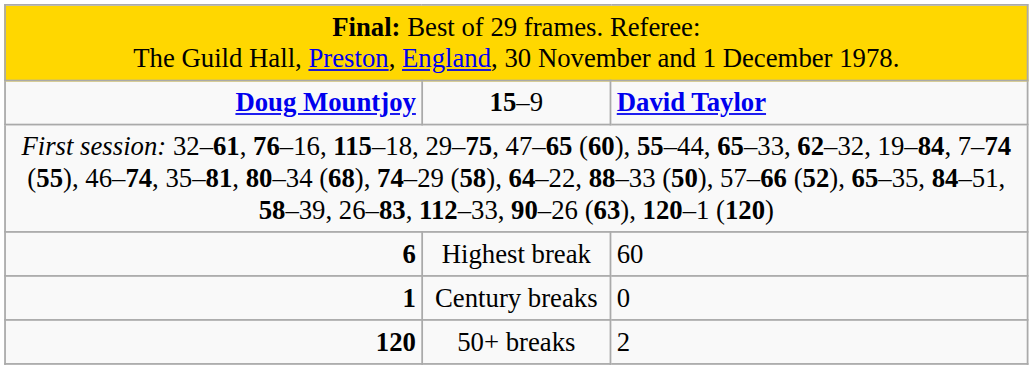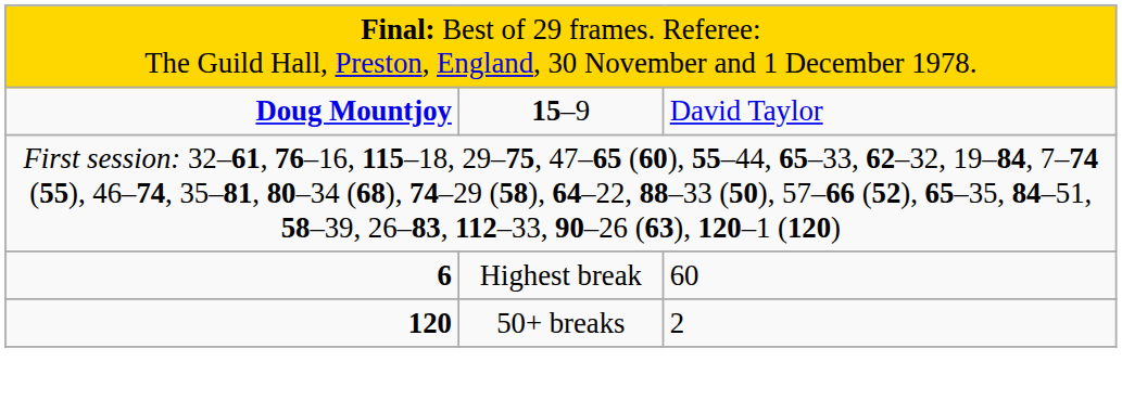 <table class="wikitable" style="font-size: 95%; margin: 1em auto 1em auto;">
 <tr>
 <td colspan="3" align="center" bgcolor="#ffd700"><strong>Final:</strong> Best of 29 frames. Referee: <br>The Guild Hall, <a href='#'>Preston</a>, <a href='#'>England</a>, 30 November and 1 December 1978.</td>
 </tr>
 <tr>
 <td width="230" align="right"><strong><a href='#'>Doug Mountjoy</a></strong><br></td>
 <td width="100" align="center"><strong>15</strong>–9</td>
-<td width="230"><strong><a href='#'>David Taylor</a><br></strong></td>
+<td width="230"><a href='#'>David Taylor</a><br></td>
 </tr>
 <tr>
 <td colspan="3" align="center" style="font-size: 100%"><em>First session:</em> 32–<strong>61</strong>, <strong>76</strong>–16, <strong>115</strong>–18, 29–<strong>75</strong>, 47–<strong>65</strong> (<strong>60</strong>), <strong>55</strong>–44, <strong>65</strong>–33, <strong>62</strong>–32, 19–<strong>84</strong>, 7–<strong>74</strong> (<strong>55</strong>), 46–<strong>74</strong>, 35–<strong>81</strong>, <strong>80</strong>–34 (<strong>68</strong>), <strong>74</strong>–29 (<strong>58</strong>), <strong>64</strong>–22, <strong>88</strong>–33 (<strong>50</strong>), 57–<strong>66</strong> (<strong>52</strong>), <strong>65</strong>–35, <strong>84</strong>–51, <strong>58</strong>–39, 26–<strong>83</strong>, <strong>112</strong>–33, <strong>90</strong>–26 (<strong>63</strong>), <strong>120</strong>–1 (<strong>120</strong>)</td>
 </tr>
 <tr>
 <td align="right"><strong>6</strong></td>
 <td align="center">Highest break</td>
 <td>60</td>
 </tr>
 <tr>
-<td align="right"><strong>1</strong></td>
-<td align="center">Century breaks</td>
-<td>0</td>
-</tr>
-<tr>
 <td align="right"><strong>120</strong></td>
 <td align="center">50+ breaks</td>
 <td>2</td>
 </tr>
 </table>
